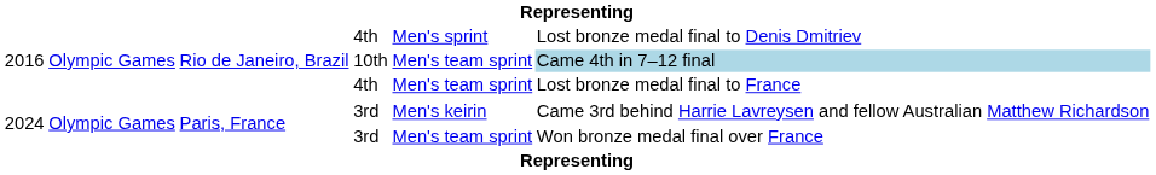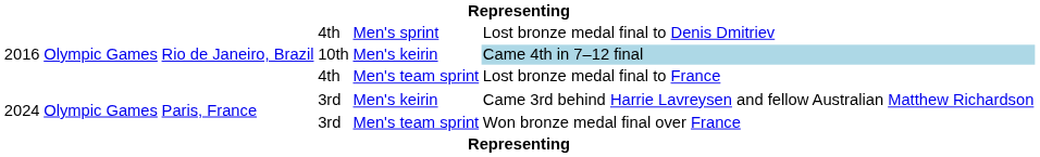 <table>
 <tr>
 <th colspan="6">Representing </th>
 </tr>
 <tr>
 <td rowspan=3>2016</td>
 <td rowspan=3><a href='#'>Olympic Games</a></td>
 <td rowspan=3><a href='#'>Rio de Janeiro, Brazil</a></td>
 <td>4th</td>
 <td><a href='#'>Men's sprint</a></td>
 <td>Lost bronze medal final to <a href='#'>Denis Dmitriev</a></td>
 </tr>
 <tr>
 <td>10th</td>
-<td><a href='#'>Men's team sprint</a></td>
+<td><a href='#'>Men's keirin</a></td>
 <td style="background: lightblue;">Came 4th in 7–12 final</td>
 </tr>
 <tr>
 <td>4th</td>
 <td><a href='#'>Men's team sprint</a></td>
 <td>Lost bronze medal final to <a href='#'>France</a></td>
 </tr>
 <tr>
 <td rowspan=3>2024</td>
 <td rowspan=3><a href='#'>Olympic Games</a></td>
 <td rowspan=3><a href='#'>Paris, France</a></td>
 </tr>
 <tr>
 <td>3rd</td>
 <td><a href='#'>Men's keirin</a></td>
 <td>Came 3rd behind <a href='#'>Harrie Lavreysen</a> and fellow Australian <a href='#'>Matthew Richardson</a></td>
 </tr>
 <tr>
 <td>3rd</td>
 <td><a href='#'>Men's team sprint</a></td>
 <td>Won bronze medal final over <a href='#'>France</a></td>
 </tr>
 <tr>
 <th colspan="6">Representing </th>
 </tr>
 </table>
